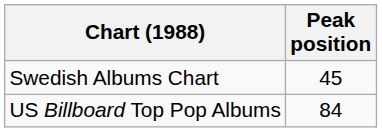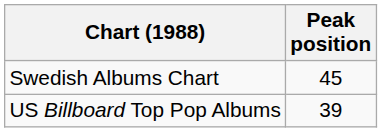 <table class="wikitable sortable">
 <tr>
 <th>Chart (1988)</th>
 <th>Peak<br>position</th>
 </tr>
 <tr>
 <td>Swedish Albums Chart</td>
 <td style="text-align:center;">45</td>
 </tr>
 <tr>
 <td>US <em>Billboard</em> Top Pop Albums</td>
-<td style="text-align:center;">84</td>
+<td style="text-align:center;">39</td>
 </tr>
 </table>
